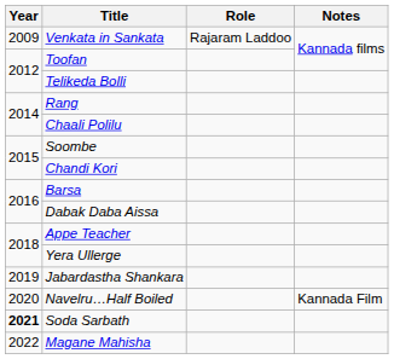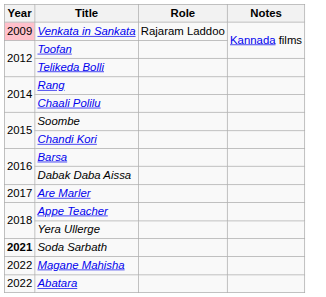 <table class="wikitable">
 <tr>
 <th>Year</th>
 <th>Title</th>
 <th>Role</th>
 <th>Notes</th>
 </tr>
 <tr>
-<td>2009</td>
+<td style="background: pink;">2009</td>
 <td><em><a href='#'>Venkata in Sankata</a></em></td>
 <td>Rajaram Laddoo</td>
 <td rowspan="2"><a href='#'>Kannada</a> films</td>
 </tr>
 <tr>
 <td rowspan="2">2012</td>
 <td><em><a href='#'>Toofan</a></em></td>
 <td></td>
 </tr>
 <tr>
 <td><em><a href='#'>Telikeda Bolli</a></em></td>
 <td></td>
 <td></td>
 </tr>
 <tr>
 <td rowspan="2">2014</td>
 <td><em><a href='#'>Rang</a></em></td>
 <td></td>
 <td></td>
 </tr>
 <tr>
 <td><em><a href='#'>Chaali Polilu</a></em></td>
 <td></td>
 <td></td>
 </tr>
 <tr>
 <td rowspan="2">2015</td>
 <td><em>Soombe</em></td>
 <td></td>
 <td></td>
 </tr>
 <tr>
 <td><em><a href='#'>Chandi Kori</a></em></td>
 <td></td>
 <td></td>
 </tr>
 <tr>
 <td rowspan="2">2016</td>
 <td><em><a href='#'>Barsa</a></em></td>
 <td></td>
 <td></td>
 </tr>
 <tr>
 <td><em>Dabak Daba Aissa</em></td>
 <td></td>
 <td></td>
 </tr>
 <tr>
+<td>2017</td>
+<td><em><a href='#'>Are Marler</a></em></td>
+<td></td>
+<td></td>
+</tr>
+<tr>
 <td rowspan="2">2018</td>
 <td><em><a href='#'>Appe Teacher</a></em></td>
 <td></td>
 <td></td>
 </tr>
 <tr>
 <td><em>Yera Ullerge</em></td>
 <td></td>
 <td></td>
-</tr>
-<tr>
-<td>2019</td>
-<td><em>Jabardastha Shankara</em></td>
-<td></td>
-<td></td>
-</tr>
-<tr>
-<td>2020</td>
-<td><em>Navelru…Half Boiled</em></td>
-<td></td>
-<td>Kannada Film</td>
 </tr>
 <tr>
 <td><strong>2021</strong></td>
 <td><em>Soda Sarbath</em></td>
 <td></td>
 <td></td>
 </tr>
 <tr>
 <td>2022</td>
 <td><em><a href='#'>Magane Mahisha</a></em></td>
 <td></td>
 </tr>
+<tr>
+<td>2022</td>
+<td><em><a href='#'>Abatara</a></em></td>
+<td></td>
+<td></td>
+</tr>
 </table>
